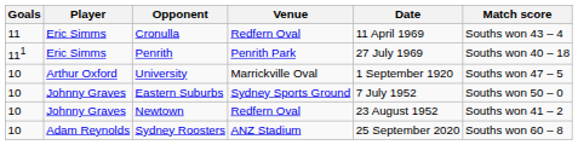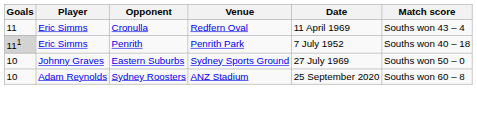 <table class="wikitable" style="text-align:left">
 <tr>
 <th>Goals</th>
 <th>Player</th>
 <th>Opponent</th>
 <th>Venue</th>
 <th>Date</th>
 <th>Match score</th>
 </tr>
 <tr>
 <td>11</td>
 <td style="text-align:left;"><a href='#'>Eric Simms</a></td>
 <td><a href='#'>Cronulla</a></td>
 <td><a href='#'>Redfern Oval</a></td>
 <td>11 April 1969</td>
 <td>Souths won 43 – 4</td>
 </tr>
 <tr>
-<td>11<sup>1</sup></td>
+<td style="background: lightgrey;">11<sup>1</sup></td>
 <td style="text-align:left;"><a href='#'>Eric Simms</a></td>
 <td><a href='#'>Penrith</a></td>
 <td><a href='#'>Penrith Park</a></td>
-<td>27 July 1969</td>
+<td>7 July 1952</td>
 <td>Souths won 40 – 18</td>
-</tr>
-<tr>
-<td>10</td>
-<td style="text-align:left;"><a href='#'>Arthur Oxford</a></td>
-<td><a href='#'>University</a></td>
-<td>Marrickville Oval</td>
-<td>1 September 1920</td>
-<td>Souths won 47 – 5</td>
 </tr>
 <tr>
 <td>10</td>
 <td style="text-align:left;"><a href='#'>Johnny Graves</a></td>
 <td><a href='#'>Eastern Suburbs</a></td>
 <td><a href='#'>Sydney Sports Ground</a></td>
-<td>7 July 1952</td>
+<td>27 July 1969</td>
 <td>Souths won 50 – 0</td>
-</tr>
-<tr>
-<td>10</td>
-<td style="text-align:left;"><a href='#'>Johnny Graves</a></td>
-<td><a href='#'>Newtown</a></td>
-<td><a href='#'>Redfern Oval</a></td>
-<td>23 August 1952</td>
-<td>Souths won 41 – 2</td>
 </tr>
 <tr>
 <td>10</td>
 <td style="text-align:left;"><a href='#'>Adam Reynolds</a></td>
 <td><a href='#'>Sydney Roosters</a></td>
 <td><a href='#'>ANZ Stadium</a></td>
 <td>25 September 2020</td>
 <td>Souths won 60 – 8</td>
 </tr>
 </table>
